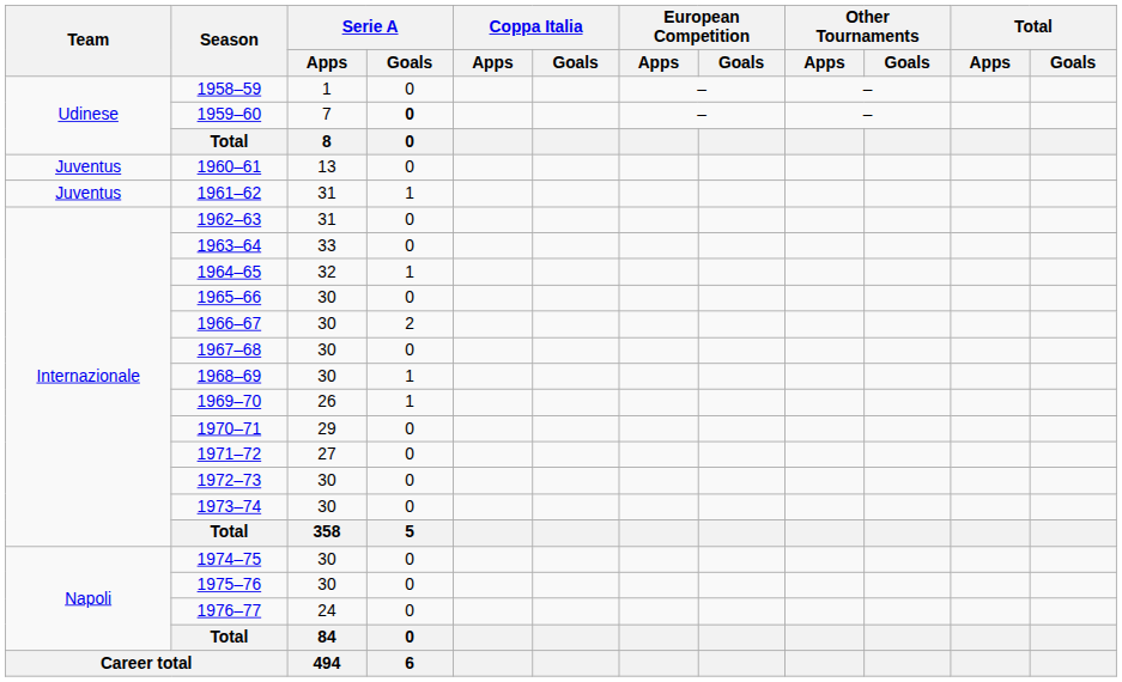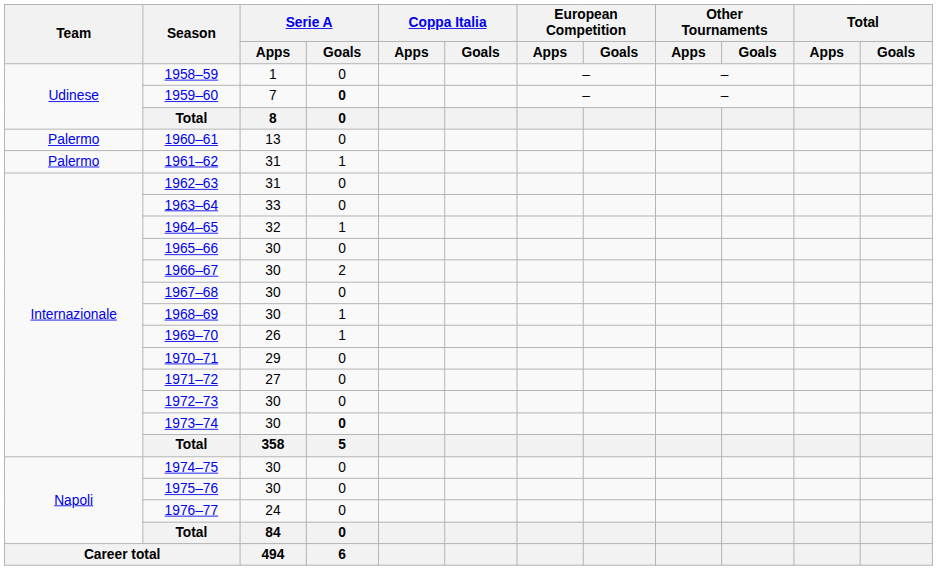 <table class="wikitable" style="text-align:center">
 <tr>
 <th rowspan=2 width=10%>Team</th>
 <th rowspan=2 width=7%>Season</th>
 <th colspan=2 width=10%><a href='#'>Serie A</a></th>
 <th colspan=2 width=10%><a href='#'>Coppa Italia</a></th>
 <th colspan=2 width=10%>European<br>Competition</th>
 <th colspan=2 width=10%>Other<br>Tournaments</th>
 <th colspan=2 width=10%>Total</th>
 </tr>
 <tr>
 <th>Apps</th>
 <th>Goals</th>
 <th>Apps</th>
 <th>Goals</th>
 <th>Apps</th>
 <th>Goals</th>
 <th>Apps</th>
 <th>Goals</th>
 <th>Apps</th>
 <th>Goals</th>
 </tr>
 <tr>
 <td rowspan="3"><a href='#'>Udinese</a></td>
 <td><a href='#'>1958–59</a></td>
 <td>1</td>
 <td>0</td>
 <td></td>
 <td></td>
 <td colspan="2">–</td>
 <td colspan="2">–</td>
 <td></td>
 <td></td>
 </tr>
 <tr>
 <td><a href='#'>1959–60</a></td>
 <td>7</td>
 <td><strong>0</strong></td>
 <td></td>
 <td></td>
 <td colspan="2">–</td>
 <td colspan="2">–</td>
 <td></td>
 <td></td>
 </tr>
 <tr>
 <th>Total</th>
 <th>8</th>
 <th>0</th>
 <th></th>
 <th></th>
 <th></th>
 <th></th>
 <th></th>
 <th></th>
 <th></th>
 <th></th>
 </tr>
 <tr>
-<td><a href='#'>Juventus</a></td>
+<td><a href='#'>Palermo</a></td>
 <td><a href='#'>1960–61</a></td>
 <td>13</td>
 <td>0</td>
 <td></td>
 <td></td>
 <td></td>
 <td></td>
 <td></td>
 <td></td>
 <td></td>
 <td></td>
 </tr>
 <tr>
-<td><a href='#'>Juventus</a></td>
+<td><a href='#'>Palermo</a></td>
 <td><a href='#'>1961–62</a></td>
 <td>31</td>
 <td>1</td>
 <td></td>
 <td></td>
 <td></td>
 <td></td>
 <td></td>
 <td></td>
 <td></td>
 <td></td>
 </tr>
 <tr>
 <td rowspan="13"><a href='#'>Internazionale</a></td>
 <td><a href='#'>1962–63</a></td>
 <td>31</td>
 <td>0</td>
 <td></td>
 <td></td>
 <td></td>
 <td></td>
 <td></td>
 <td></td>
 <td></td>
 <td></td>
 </tr>
 <tr>
 <td><a href='#'>1963–64</a></td>
 <td>33</td>
 <td>0</td>
 <td></td>
 <td></td>
 <td></td>
 <td></td>
 <td></td>
 <td></td>
 <td></td>
 <td></td>
 </tr>
 <tr>
 <td><a href='#'>1964–65</a></td>
 <td>32</td>
 <td>1</td>
 <td></td>
 <td></td>
 <td></td>
 <td></td>
 <td></td>
 <td></td>
 <td></td>
 <td></td>
 </tr>
 <tr>
 <td><a href='#'>1965–66</a></td>
 <td>30</td>
 <td>0</td>
 <td></td>
 <td></td>
 <td></td>
 <td></td>
 <td></td>
 <td></td>
 <td></td>
 <td></td>
 </tr>
 <tr>
 <td><a href='#'>1966–67</a></td>
 <td>30</td>
 <td>2</td>
 <td></td>
 <td></td>
 <td></td>
 <td></td>
 <td></td>
 <td></td>
 <td></td>
 <td></td>
 </tr>
 <tr>
 <td><a href='#'>1967–68</a></td>
 <td>30</td>
 <td>0</td>
 <td></td>
 <td></td>
 <td></td>
 <td></td>
 <td></td>
 <td></td>
 <td></td>
 <td></td>
 </tr>
 <tr>
 <td><a href='#'>1968–69</a></td>
 <td>30</td>
 <td>1</td>
 <td></td>
 <td></td>
 <td></td>
 <td></td>
 <td></td>
 <td></td>
 <td></td>
 <td></td>
 </tr>
 <tr>
 <td><a href='#'>1969–70</a></td>
 <td>26</td>
 <td>1</td>
 <td></td>
 <td></td>
 <td></td>
 <td></td>
 <td></td>
 <td></td>
 <td></td>
 <td></td>
 </tr>
 <tr>
 <td><a href='#'>1970–71</a></td>
 <td>29</td>
 <td>0</td>
 <td></td>
 <td></td>
 <td></td>
 <td></td>
 <td></td>
 <td></td>
 <td></td>
 <td></td>
 </tr>
 <tr>
 <td><a href='#'>1971–72</a></td>
 <td>27</td>
 <td>0</td>
 <td></td>
 <td></td>
 <td></td>
 <td></td>
 <td></td>
 <td></td>
 <td></td>
 <td></td>
 </tr>
 <tr>
 <td><a href='#'>1972–73</a></td>
 <td>30</td>
 <td>0</td>
 <td></td>
 <td></td>
 <td></td>
 <td></td>
 <td></td>
 <td></td>
 <td></td>
 <td></td>
 </tr>
 <tr>
 <td><a href='#'>1973–74</a></td>
 <td>30</td>
-<td>0</td>
+<td><strong>0</strong></td>
 <td></td>
 <td></td>
 <td></td>
 <td></td>
 <td></td>
 <td></td>
 <td></td>
 <td></td>
 </tr>
 <tr>
 <th>Total</th>
 <th>358</th>
 <th>5</th>
 <th></th>
 <th></th>
 <th></th>
 <th></th>
 <th></th>
 <th></th>
 <th></th>
 <th></th>
 </tr>
 <tr>
 <td rowspan="4"><a href='#'>Napoli</a></td>
 <td><a href='#'>1974–75</a></td>
 <td>30</td>
 <td>0</td>
 <td></td>
 <td></td>
 <td></td>
 <td></td>
 <td></td>
 <td></td>
 <td></td>
 <td></td>
 </tr>
 <tr>
 <td><a href='#'>1975–76</a></td>
 <td>30</td>
 <td>0</td>
 <td></td>
 <td></td>
 <td></td>
 <td></td>
 <td></td>
 <td></td>
 <td></td>
 <td></td>
 </tr>
 <tr>
 <td><a href='#'>1976–77</a></td>
 <td>24</td>
 <td>0</td>
 <td></td>
 <td></td>
 <td></td>
 <td></td>
 <td></td>
 <td></td>
 <td></td>
 <td></td>
 </tr>
 <tr>
 <th>Total</th>
 <th>84</th>
 <th>0</th>
 <th></th>
 <th></th>
 <th></th>
 <th></th>
 <th></th>
 <th></th>
 <th></th>
 <th></th>
 </tr>
 <tr>
 <th colspan="2">Career total</th>
 <th>494</th>
 <th>6</th>
 <th></th>
 <th></th>
 <th></th>
 <th></th>
 <th></th>
 <th></th>
 <th></th>
 <th></th>
 </tr>
 </table>
